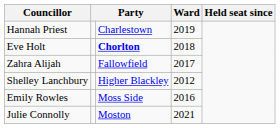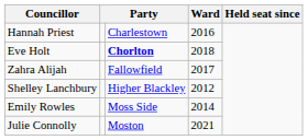 <table class="wikitable">
 <tr>
 <th>Councillor</th>
 <th colspan="2">Party</th>
 <th>Ward</th>
 <th>Held seat since</th>
 </tr>
 <tr>
 <td>Hannah Priest</td>
 <td></td>
 <td><a href='#'>Charlestown</a></td>
-<td>2019</td>
+<td>2016</td>
 </tr>
 <tr>
 <td>Eve Holt</td>
 <td></td>
 <td><strong><a href='#'>Chorlton</a></strong></td>
 <td>2018</td>
 </tr>
 <tr>
 <td>Zahra Alijah</td>
 <td></td>
 <td><a href='#'>Fallowfield</a></td>
 <td>2017</td>
 </tr>
 <tr>
 <td>Shelley Lanchbury</td>
 <td></td>
 <td><a href='#'>Higher Blackley</a></td>
 <td>2012</td>
 </tr>
 <tr>
 <td>Emily Rowles</td>
 <td></td>
 <td><a href='#'>Moss Side</a></td>
-<td>2016</td>
+<td>2014</td>
 </tr>
 <tr>
 <td>Julie Connolly</td>
 <td></td>
 <td><a href='#'>Moston</a></td>
 <td>2021</td>
 </tr>
 </table>
